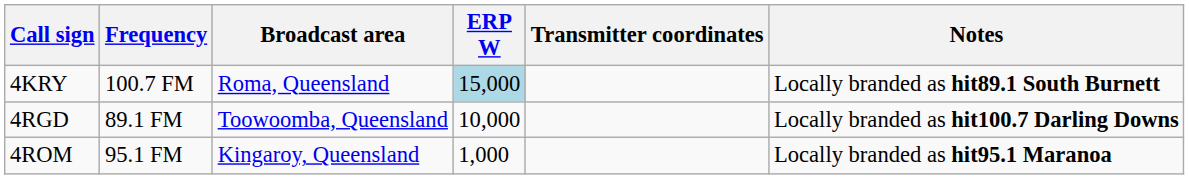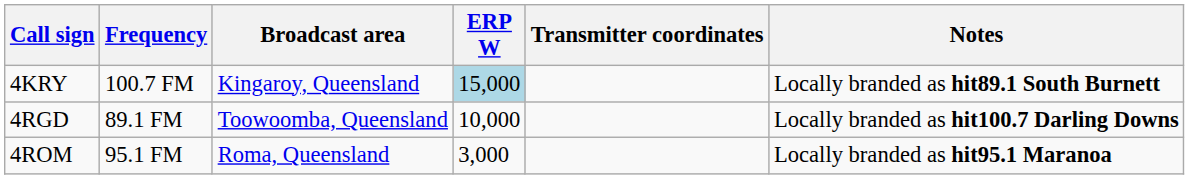 <table class="wikitable sortable">
 <tr>
 <th><a href='#'>Call sign</a></th>
 <th data-sort-type="number"><a href='#'>Frequency</a></th>
 <th>Broadcast area</th>
 <th data-sort-type="number"><a href='#'>ERP</a><br><a href='#'>W</a></th>
 <th class="unsortable">Transmitter coordinates</th>
 <th class="unsortable">Notes</th>
 </tr>
 <tr>
 <td>4KRY</td>
 <td>100.7 FM</td>
-<td><a href='#'>Roma, Queensland</a></td>
+<td><a href='#'>Kingaroy, Queensland</a></td>
 <td style="background: lightblue;">15,000</td>
 <td></td>
 <td>Locally branded as <strong>hit89.1 South Burnett</strong></td>
 </tr>
 <tr>
 <td>4RGD</td>
 <td>89.1 FM</td>
 <td><a href='#'>Toowoomba, Queensland</a></td>
 <td>10,000</td>
 <td></td>
 <td>Locally branded as <strong>hit100.7 Darling Downs</strong></td>
 </tr>
 <tr>
 <td>4ROM</td>
 <td>95.1 FM</td>
-<td><a href='#'>Kingaroy, Queensland</a></td>
-<td>1,000</td>
+<td><a href='#'>Roma, Queensland</a></td>
+<td>3,000</td>
 <td></td>
 <td>Locally branded as <strong>hit95.1 Maranoa</strong></td>
 </tr>
 </table>
